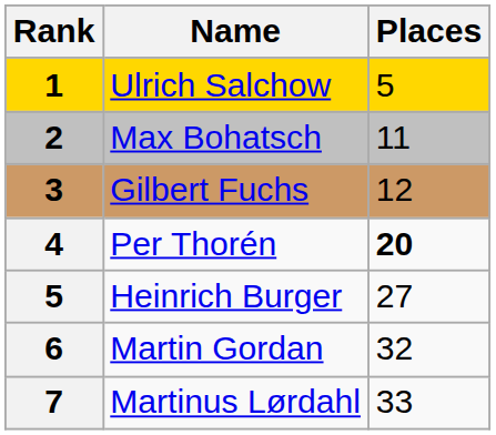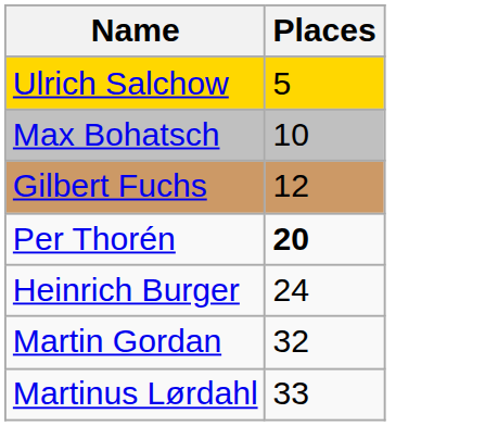 <table class="wikitable">
 <tr>
-<th>Rank</th>
 <th>Name</th>
 <th>Places</th>
 </tr>
 <tr bgcolor=gold>
-<td align=center><strong>1</strong></td>
 <td> <a href='#'>Ulrich Salchow</a></td>
 <td>5</td>
 </tr>
 <tr bgcolor=silver>
-<td align=center><strong>2</strong></td>
 <td> <a href='#'>Max Bohatsch</a></td>
-<td>11</td>
+<td>10</td>
 </tr>
 <tr bgcolor=cc9966>
-<td align=center><strong>3</strong></td>
 <td> <a href='#'>Gilbert Fuchs</a></td>
 <td>12</td>
 </tr>
 <tr>
-<th>4</th>
 <td> <a href='#'>Per Thorén</a></td>
 <td><strong>20</strong></td>
 </tr>
 <tr>
-<th>5</th>
 <td> <a href='#'>Heinrich Burger</a></td>
-<td>27</td>
+<td>24</td>
 </tr>
 <tr>
-<th>6</th>
 <td> <a href='#'>Martin Gordan</a></td>
 <td>32</td>
 </tr>
 <tr>
-<th>7</th>
 <td> <a href='#'>Martinus Lørdahl</a></td>
 <td>33</td>
 </tr>
 </table>
